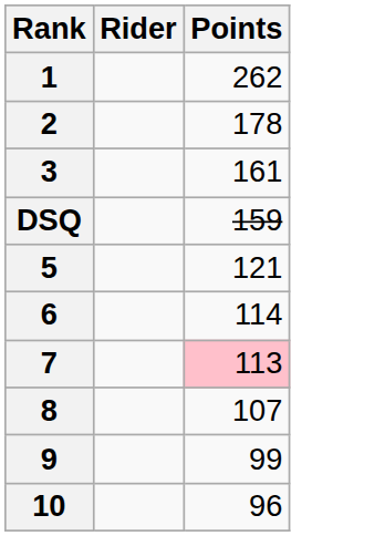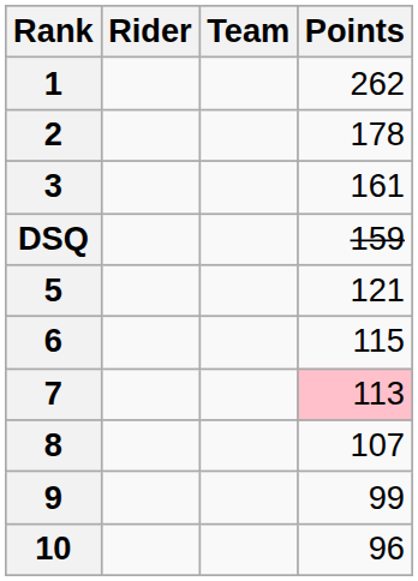 <table class="wikitable">
 <tr>
 <th scope="col">Rank</th>
 <th scope="col">Rider</th>
+<th scope="col">Team</th>
 <th scope="col">Points</th>
 </tr>
 <tr>
 <th scope="row">1</th>
 <td>  </td>
+<td></td>
 <td style="text-align:right;">262</td>
 </tr>
 <tr>
 <th scope="row">2</th>
+<td></td>
 <td></td>
 <td style="text-align:right;">178</td>
 </tr>
 <tr>
 <th scope="row">3</th>
 <td></td>
+<td></td>
 <td style="text-align:right;">161</td>
 </tr>
 <tr>
 <th scope="row">DSQ</th>
+<td><s></s></td>
 <td><s></s></td>
 <td style="text-align:right;"><s>159</s></td>
 </tr>
 <tr>
 <th scope="row">5</th>
 <td></td>
+<td></td>
 <td style="text-align:right;">121</td>
 </tr>
 <tr>
 <th scope="row">6</th>
 <td></td>
-<td style="text-align:right;">114</td>
+<td></td>
+<td style="text-align:right;">115</td>
 </tr>
 <tr>
 <th scope="row">7</th>
+<td></td>
 <td></td>
 <td style="background: pink; text-align:right;">113</td>
 </tr>
 <tr>
 <th scope="row">8</th>
 <td></td>
+<td></td>
 <td style="text-align:right;">107</td>
 </tr>
 <tr>
 <th scope="row">9</th>
+<td></td>
 <td></td>
 <td style="text-align:right;">99</td>
 </tr>
 <tr>
 <th scope="row">10</th>
 <td></td>
+<td></td>
 <td style="text-align:right;">96</td>
 </tr>
 </table>
